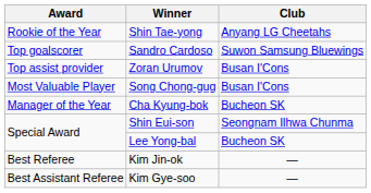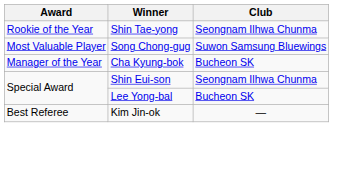 <table class="wikitable">
 <tr>
 <th>Award</th>
 <th>Winner</th>
 <th>Club</th>
 </tr>
 <tr>
 <td><a href='#'>Rookie of the Year</a></td>
 <td> <a href='#'>Shin Tae-yong</a></td>
-<td><a href='#'>Anyang LG Cheetahs</a></td>
-</tr>
-<tr>
-<td><a href='#'>Top goalscorer</a></td>
-<td> <a href='#'>Sandro Cardoso</a></td>
-<td><a href='#'>Suwon Samsung Bluewings</a></td>
-</tr>
-<tr>
-<td><a href='#'>Top assist provider</a></td>
-<td> <a href='#'>Zoran Urumov</a></td>
-<td><a href='#'>Busan I'Cons</a></td>
+<td><a href='#'>Seongnam Ilhwa Chunma</a></td>
 </tr>
 <tr>
 <td><a href='#'>Most Valuable Player</a></td>
 <td> <a href='#'>Song Chong-gug</a></td>
-<td><a href='#'>Busan I'Cons</a></td>
+<td><a href='#'>Suwon Samsung Bluewings</a></td>
 </tr>
 <tr>
 <td><a href='#'>Manager of the Year</a></td>
 <td> <a href='#'>Cha Kyung-bok</a></td>
 <td><a href='#'>Bucheon SK</a></td>
 </tr>
 <tr>
 <td rowspan="2">Special Award</td>
 <td> <a href='#'>Shin Eui-son</a></td>
 <td><a href='#'>Seongnam Ilhwa Chunma</a></td>
 </tr>
 <tr>
 <td> <a href='#'>Lee Yong-bal</a></td>
 <td><a href='#'>Bucheon SK</a></td>
 </tr>
 <tr>
 <td>Best Referee</td>
 <td> Kim Jin-ok</td>
 <td align="center">—</td>
 </tr>
-<tr>
-<td>Best Assistant Referee</td>
-<td> Kim Gye-soo</td>
-<td align="center">—</td>
-</tr>
 </table>
